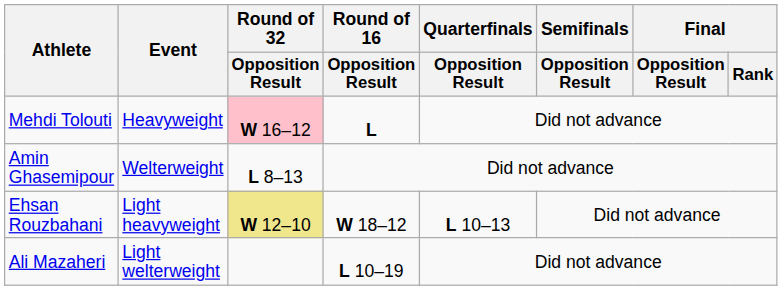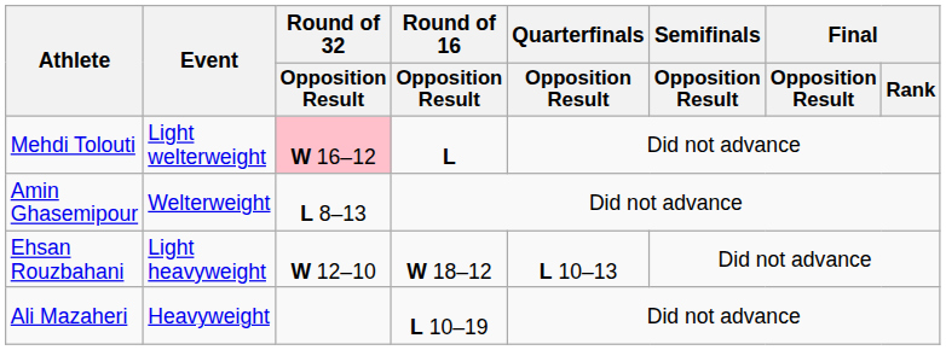 <table class="wikitable" style="font-size:90%">
 <tr>
 <th rowspan="2">Athlete</th>
 <th rowspan="2">Event</th>
 <th>Round of 32</th>
 <th>Round of 16</th>
 <th>Quarterfinals</th>
 <th>Semifinals</th>
 <th colspan=2>Final</th>
 </tr>
 <tr style="font-size:95%">
 <th>Opposition<br>Result</th>
 <th>Opposition<br>Result</th>
 <th>Opposition<br>Result</th>
 <th>Opposition<br>Result</th>
 <th>Opposition<br>Result</th>
 <th>Rank</th>
 </tr>
 <tr align=center>
 <td align=left><a href='#'>Mehdi Tolouti</a></td>
-<td align=left><a href='#'>Heavyweight</a></td>
+<td align=left><a href='#'>Light welterweight</a></td>
 <td style="background: pink;"><br><strong>W</strong> 16–12</td>
 <td><br><strong>L</strong> </td>
 <td colspan=4>Did not advance</td>
 </tr>
 <tr align=center>
 <td align=left><a href='#'>Amin Ghasemipour</a></td>
 <td align=left><a href='#'>Welterweight</a></td>
 <td><br><strong>L</strong> 8–13</td>
 <td colspan=5>Did not advance</td>
 </tr>
 <tr align=center>
 <td align=left><a href='#'>Ehsan Rouzbahani</a></td>
 <td align=left><a href='#'>Light heavyweight</a></td>
-<td style="background: khaki;"><br><strong>W</strong> 12–10</td>
+<td><br><strong>W</strong> 12–10</td>
 <td><br><strong>W</strong> 18–12</td>
 <td><br><strong>L</strong> 10–13</td>
 <td colspan=3>Did not advance</td>
 </tr>
 <tr align=center>
 <td align=left><a href='#'>Ali Mazaheri</a></td>
-<td align=left><a href='#'>Light welterweight</a></td>
+<td align=left><a href='#'>Heavyweight</a></td>
 <td></td>
 <td><br><strong>L</strong> 10–19</td>
 <td colspan=4>Did not advance</td>
 </tr>
 </table>
